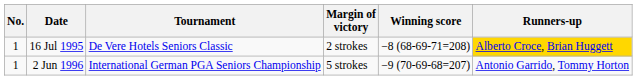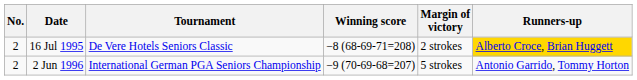 <table class="wikitable" style="font-size:95%;">
 <tr>
 <th>No.</th>
 <th>Date</th>
 <th>Tournament</th>
+<th>Winning score</th>
 <th>Margin of<br>victory</th>
-<th>Winning score</th>
 <th>Runners-up</th>
 </tr>
 <tr>
-<td align=center>1</td>
+<td align=center>2</td>
 <td align=right>16 Jul <a href='#'>1995</a></td>
 <td><a href='#'>De Vere Hotels Seniors Classic</a></td>
+<td>−8 (68-69-71=208)</td>
 <td>2 strokes</td>
-<td>−8 (68-69-71=208)</td>
 <td style="background: gold;"> <a href='#'>Alberto Croce</a>,  <a href='#'>Brian Huggett</a></td>
 </tr>
 <tr>
-<td align=center>1</td>
+<td align=center>2</td>
 <td align=right>2 Jun <a href='#'>1996</a></td>
 <td><a href='#'>International German PGA Seniors Championship</a></td>
+<td>−9 (70-69-68=207)</td>
 <td>5 strokes</td>
-<td>−9 (70-69-68=207)</td>
 <td> <a href='#'>Antonio Garrido</a>,  <a href='#'>Tommy Horton</a></td>
 </tr>
 </table>
